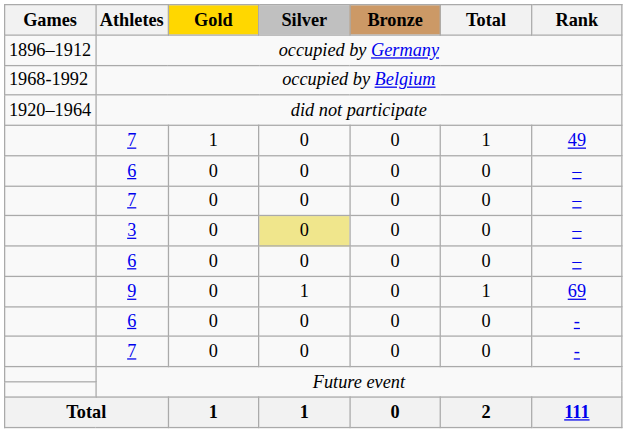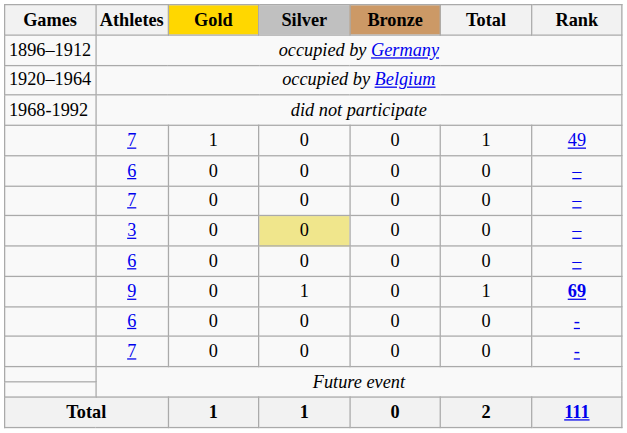 <table class="wikitable" style="text-align:center; font-size:90%;">
 <tr>
 <th>Games</th>
 <th>Athletes</th>
 <td style="background:gold; width:4.5em; font-weight:bold;">Gold</td>
 <td style="background:silver; width:4.5em; font-weight:bold;">Silver</td>
 <td style="background:#cc9966; width:4.5em; font-weight:bold;">Bronze</td>
 <th style="width:4.5em; font-weight:bold;">Total</th>
 <th style="width:4.5em; font-weight:bold;">Rank</th>
 </tr>
 <tr>
 <td align=left>1896–1912</td>
 <td colspan=6><em>occupied by  <a href='#'>Germany</a></em></td>
 </tr>
 <tr>
-<td align=left>1968-1992</td>
+<td align=left>1920–1964</td>
 <td colspan=6><em>occupied by  <a href='#'>Belgium</a></em></td>
 </tr>
 <tr>
-<td align=left>1920–1964</td>
+<td align=left>1968-1992</td>
 <td colspan=6;><em>did not participate</em></td>
 </tr>
 <tr>
 <td align=left></td>
 <td><a href='#'>7</a></td>
 <td>1</td>
 <td>0</td>
 <td>0</td>
 <td>1</td>
 <td><a href='#'>49</a></td>
 </tr>
 <tr>
 <td align=left></td>
 <td><a href='#'>6</a></td>
 <td>0</td>
 <td>0</td>
 <td>0</td>
 <td>0</td>
 <td><a href='#'>–</a></td>
 </tr>
 <tr>
 <td align=left></td>
 <td><a href='#'>7</a></td>
 <td>0</td>
 <td>0</td>
 <td>0</td>
 <td>0</td>
 <td><a href='#'>–</a></td>
 </tr>
 <tr>
 <td align=left></td>
 <td><a href='#'>3</a></td>
 <td>0</td>
 <td style="background: khaki;">0</td>
 <td>0</td>
 <td>0</td>
 <td><a href='#'>–</a></td>
 </tr>
 <tr>
 <td align=left></td>
 <td><a href='#'>6</a></td>
 <td>0</td>
 <td>0</td>
 <td>0</td>
 <td>0</td>
 <td><a href='#'>–</a></td>
 </tr>
 <tr>
 <td align=left></td>
 <td><a href='#'>9</a></td>
 <td>0</td>
 <td>1</td>
 <td>0</td>
 <td>1</td>
-<td><a href='#'>69</a></td>
+<td><strong><a href='#'>69</a></strong></td>
 </tr>
 <tr>
 <td align=left></td>
 <td><a href='#'>6</a></td>
 <td>0</td>
 <td>0</td>
 <td>0</td>
 <td>0</td>
 <td><a href='#'>-</a></td>
 </tr>
 <tr>
 <td align=left></td>
 <td><a href='#'>7</a></td>
 <td>0</td>
 <td>0</td>
 <td>0</td>
 <td>0</td>
 <td><a href='#'>-</a></td>
 </tr>
 <tr>
 <td align=left></td>
 <td colspan=6; rowspan=2><em>Future event</em></td>
 </tr>
 <tr>
 <td align=left></td>
 </tr>
 <tr>
 <th colspan=2>Total</th>
 <th>1</th>
 <th>1</th>
 <th>0</th>
 <th>2</th>
 <th><a href='#'>111</a></th>
 </tr>
 </table>
